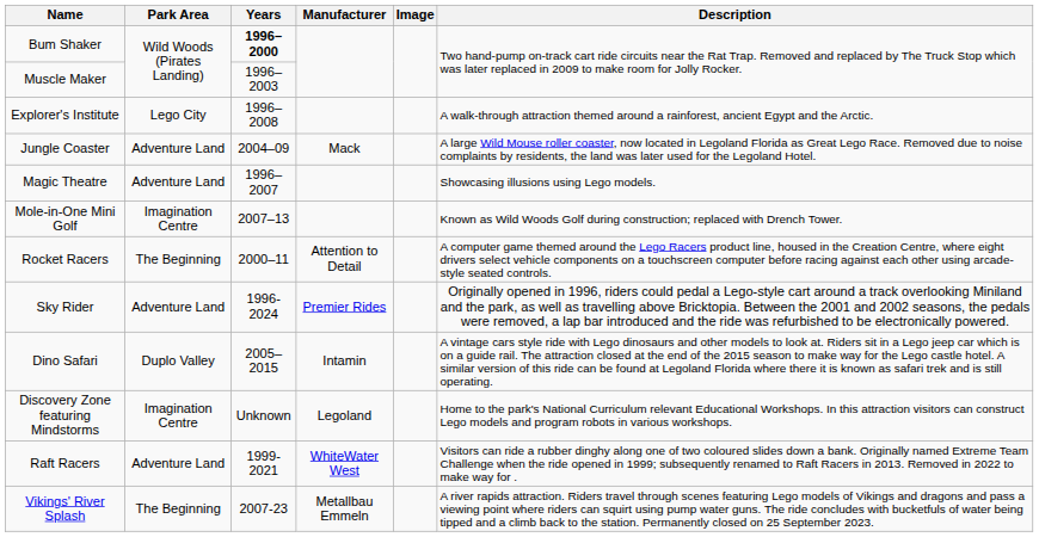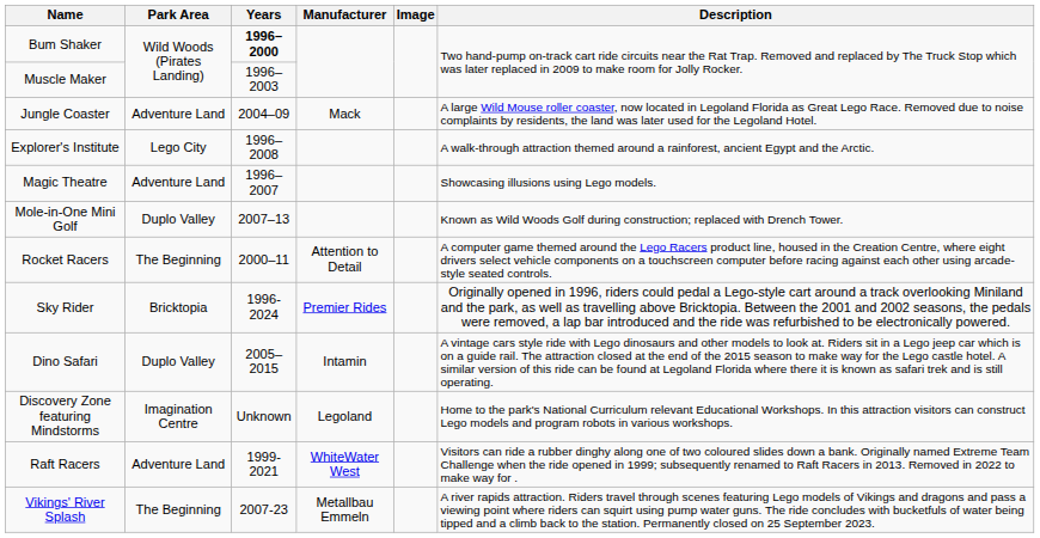 <table class="wikitable sortable" style="text-align:center;">
 <tr>
 <th>Name</th>
 <th>Park Area</th>
 <th>Years</th>
 <th>Manufacturer</th>
 <th class="unsortable">Image</th>
 <th class="unsortable">Description</th>
 </tr>
 <tr>
 <td>Bum Shaker</td>
 <td rowspan=2>Wild Woods (Pirates Landing)</td>
 <td><strong>1996–2000</strong></td>
 <td rowspan=2></td>
 <td rowspan=2></td>
 <td style="text-align:left;font-size:90%;" rowspan=2>Two hand-pump on-track cart ride circuits near the Rat Trap. Removed and replaced by The Truck Stop which was later replaced in 2009 to make room for Jolly Rocker.</td>
 </tr>
 <tr>
 <td>Muscle Maker</td>
 <td>1996–2003</td>
 </tr>
 <tr>
+<td>Jungle Coaster</td>
+<td>Adventure Land</td>
+<td>2004–09</td>
+<td>Mack</td>
+<td></td>
+<td style="text-align:left;font-size:90%;">A large <a href='#'>Wild Mouse roller coaster</a>, now located in Legoland Florida as Great Lego Race. Removed due to noise complaints by residents, the land was later used for the Legoland Hotel.</td>
+</tr>
+<tr>
 <td>Explorer's Institute</td>
 <td>Lego City</td>
 <td>1996–2008</td>
 <td></td>
 <td></td>
 <td style="text-align:left;font-size:90%;">A walk-through attraction themed around a rainforest, ancient Egypt and the Arctic.</td>
-</tr>
-<tr>
-<td>Jungle Coaster</td>
-<td>Adventure Land</td>
-<td>2004–09</td>
-<td>Mack</td>
-<td></td>
-<td style="text-align:left;font-size:90%;">A large <a href='#'>Wild Mouse roller coaster</a>, now located in Legoland Florida as Great Lego Race. Removed due to noise complaints by residents, the land was later used for the Legoland Hotel.</td>
 </tr>
 <tr>
 <td>Magic Theatre</td>
 <td>Adventure Land</td>
 <td>1996–2007</td>
 <td></td>
 <td></td>
 <td style="text-align:left;font-size:90%;">Showcasing illusions using Lego models.</td>
 </tr>
 <tr>
 <td>Mole-in-One Mini Golf</td>
-<td>Imagination Centre</td>
+<td>Duplo Valley</td>
 <td>2007–13</td>
 <td></td>
 <td></td>
 <td style="text-align:left;font-size:90%;">Known as Wild Woods Golf during construction; replaced with Drench Tower.</td>
 </tr>
 <tr>
 <td>Rocket Racers</td>
 <td>The Beginning</td>
 <td>2000–11</td>
 <td>Attention to Detail</td>
 <td></td>
 <td style="text-align:left;font-size:90%;">A computer game themed around the <a href='#'>Lego Racers</a> product line, housed in the Creation Centre, where eight drivers select vehicle components on a touchscreen computer before racing against each other using arcade-style seated controls.</td>
 </tr>
 <tr>
 <td>Sky Rider</td>
-<td>Adventure Land</td>
+<td>Bricktopia</td>
 <td>1996-2024</td>
 <td><a href='#'>Premier Rides</a></td>
 <td></td>
 <td>Originally opened in 1996, riders could pedal a Lego-style cart around a track overlooking Miniland and the park, as well as travelling above Bricktopia. Between the 2001 and 2002 seasons, the pedals were removed, a lap bar introduced and the ride was refurbished to be electronically powered.</td>
 </tr>
 <tr>
 <td>Dino Safari</td>
 <td>Duplo Valley</td>
 <td>2005–2015</td>
 <td>Intamin</td>
 <td></td>
 <td style="text-align:left;font-size:90%;">A vintage cars style ride with Lego dinosaurs and other models to look at. Riders sit in a Lego jeep car which is on a guide rail. The attraction closed at the end of the 2015 season to make way for the Lego castle hotel. A similar version of this ride can be found at Legoland Florida where there it is known as safari trek and is still operating.</td>
 </tr>
 <tr>
 <td>Discovery Zone featuring Mindstorms</td>
 <td>Imagination Centre</td>
 <td>Unknown</td>
 <td>Legoland</td>
 <td></td>
 <td style="text-align:left;font-size:90%;">Home to the park's National Curriculum relevant Educational Workshops. In this attraction visitors can construct Lego models and program robots in various workshops.</td>
 </tr>
 <tr>
 <td>Raft Racers</td>
 <td>Adventure Land</td>
 <td>1999-2021</td>
 <td><a href='#'>WhiteWater West</a></td>
 <td></td>
 <td style="text-align:left;font-size:90%;">Visitors can ride a rubber dinghy along one of two coloured slides down a bank. Originally named Extreme Team Challenge when the ride opened in 1999; subsequently renamed to Raft Racers in 2013. Removed in 2022 to make way for .</td>
 </tr>
 <tr>
 <td><a href='#'>Vikings' River Splash</a></td>
 <td>The Beginning</td>
 <td>2007-23</td>
 <td>Metallbau Emmeln</td>
 <td></td>
 <td style="text-align:left;font-size:90%;">A river rapids attraction. Riders travel through scenes featuring Lego models of Vikings and dragons and pass a viewing point where riders can squirt using pump water guns. The ride concludes with bucketfuls of water being tipped and a climb back to the station. Permanently closed on 25 September 2023.</td>
 </tr>
 </table>
